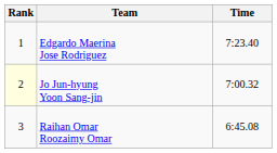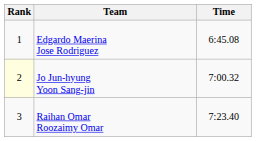 <table class=wikitable style="text-align:center">
 <tr>
 <th width=40>Rank</th>
 <th width=250>Team</th>
 <th width=80>Time</th>
 </tr>
 <tr>
 <td>1</td>
 <td align=left><br><a href='#'>Edgardo Maerina</a><br><a href='#'>Jose Rodriguez</a></td>
-<td>7:23.40</td>
+<td>6:45.08</td>
 </tr>
 <tr>
 <td style="background: lightyellow;">2</td>
 <td align=left><br><a href='#'>Jo Jun-hyung</a><br><a href='#'>Yoon Sang-jin</a></td>
 <td>7:00.32</td>
 </tr>
 <tr>
 <td>3</td>
 <td align=left><br><a href='#'>Raihan Omar</a><br><a href='#'>Roozaimy Omar</a></td>
-<td>6:45.08</td>
+<td>7:23.40</td>
 </tr>
 </table>
